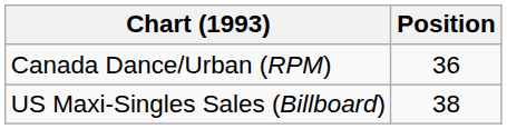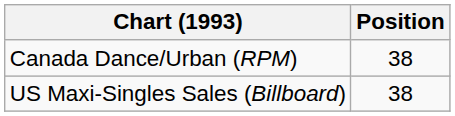 <table class="wikitable">
 <tr>
 <th>Chart (1993)</th>
 <th>Position</th>
 </tr>
 <tr>
 <td>Canada Dance/Urban (<em>RPM</em>)</td>
-<td align="center">36</td>
+<td align="center">38</td>
 </tr>
 <tr>
 <td>US Maxi-Singles Sales (<em>Billboard</em>)</td>
 <td align="center">38</td>
 </tr>
 </table>
